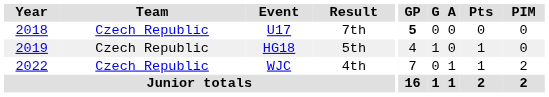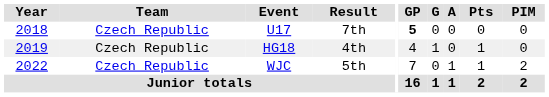 <table border="0" cellpadding="1" cellspacing="0" ID="Table3" style="text-align:center; width:40em">
 <tr ALIGN="center" bgcolor="#e0e0e0">
 <th>Year</th>
 <th>Team</th>
 <th>Event</th>
 <th>Result</th>
 <th rowspan="102" bgcolor="#ffffff"></th>
 <th>GP</th>
 <th>G</th>
 <th>A</th>
 <th>Pts</th>
 <th>PIM</th>
 </tr>
 <tr>
 <td><a href='#'>2018</a></td>
 <td><a href='#'>Czech Republic</a></td>
 <td><a href='#'>U17</a></td>
 <td>7th</td>
 <td><strong>5</strong></td>
 <td>0</td>
 <td>0</td>
 <td>0</td>
 <td>0</td>
 </tr>
 <tr bgcolor="#f0f0f0">
 <td><a href='#'>2019</a></td>
 <td>Czech Republic</td>
 <td><a href='#'>HG18</a></td>
-<td>5th</td>
+<td>4th</td>
 <td>4</td>
 <td>1</td>
 <td>0</td>
 <td>1</td>
 <td>0</td>
 </tr>
 <tr>
 <td><a href='#'>2022</a></td>
 <td><a href='#'>Czech Republic</a></td>
 <td><a href='#'>WJC</a></td>
-<td>4th</td>
+<td>5th</td>
 <td>7</td>
 <td>0</td>
 <td>1</td>
 <td>1</td>
 <td>2</td>
 </tr>
 <tr bgcolor="#e0e0e0">
 <th colspan="4">Junior totals</th>
 <th>16</th>
 <th>1</th>
 <th>1</th>
 <th>2</th>
 <th>2</th>
 </tr>
 </table>
